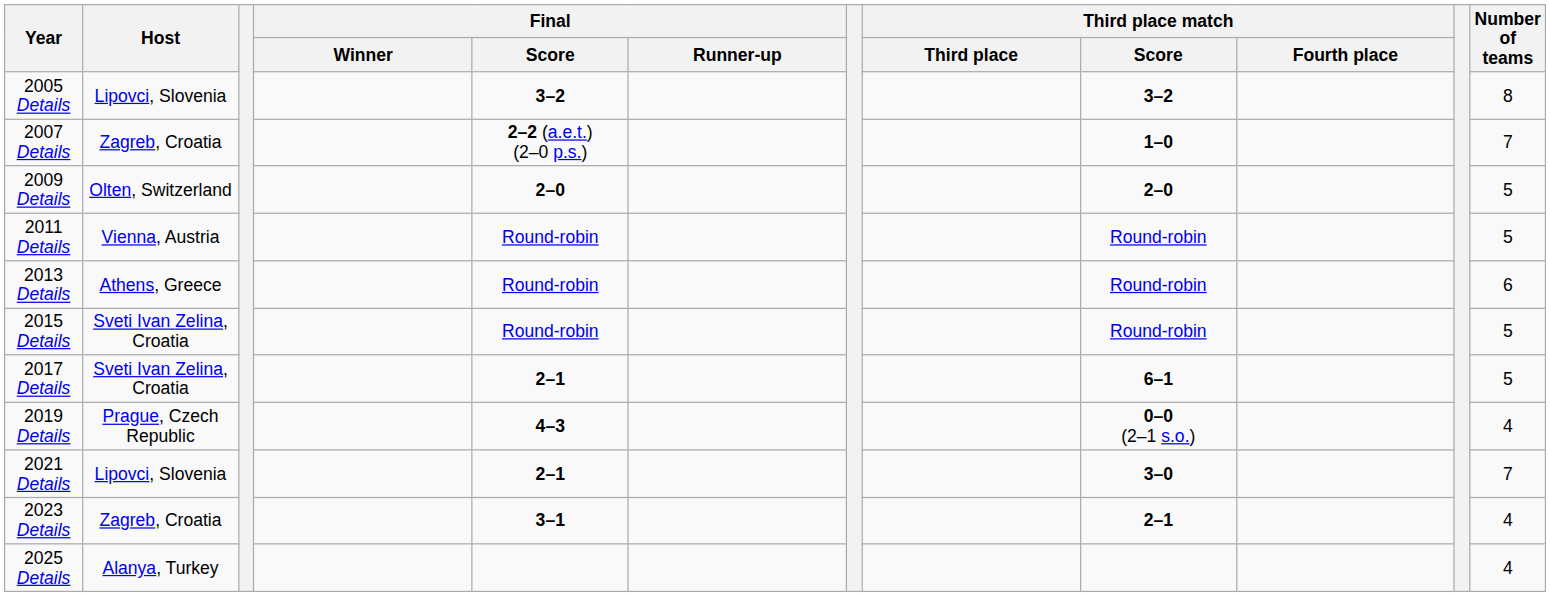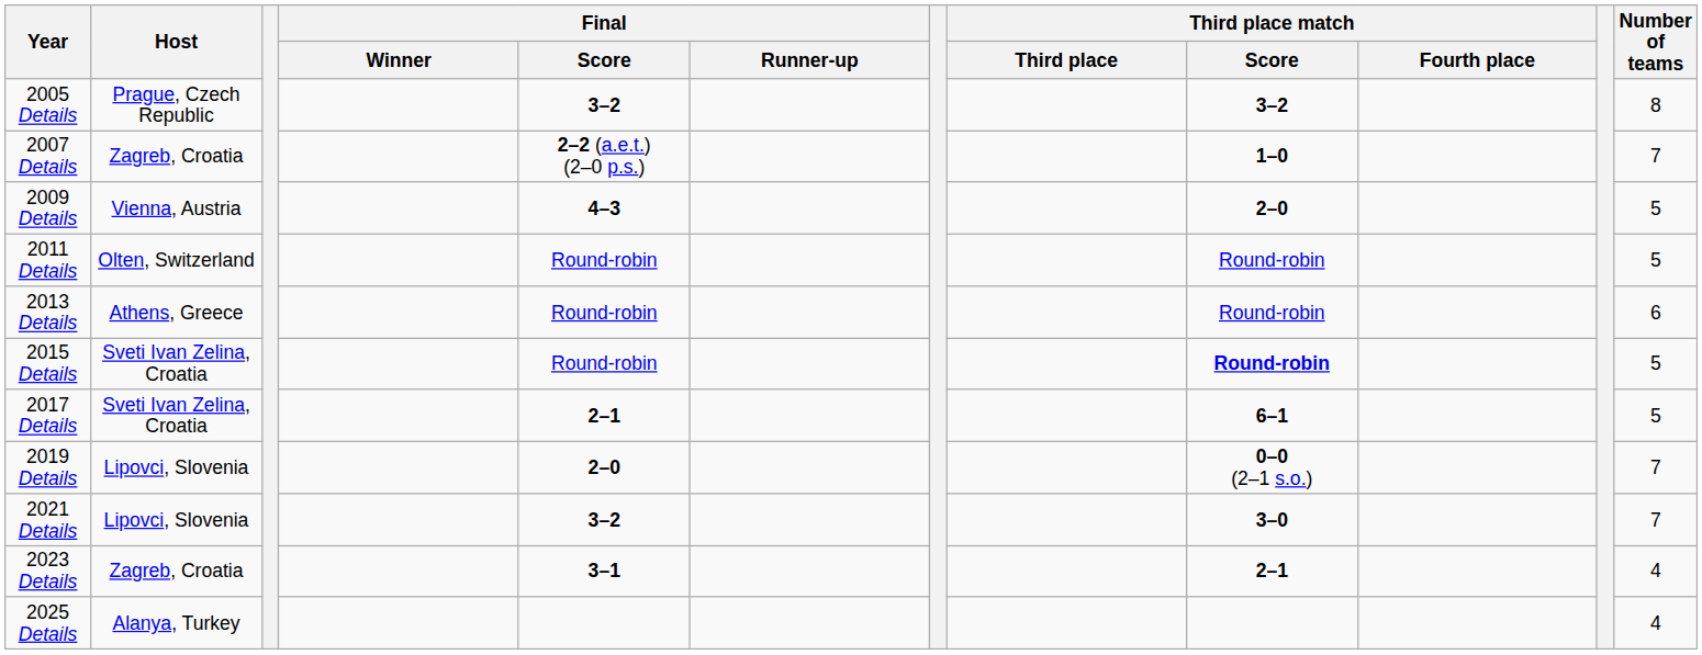 <table class="wikitable" style="text-align:center;width:100%; font-size:90%;">
 <tr>
 <th rowspan=2 width=5%>Year</th>
 <th rowspan=2 width=10%>Host</th>
 <th width=1% rowspan=13></th>
 <th colspan=3>Final</th>
 <th width=1% rowspan=13></th>
 <th colspan=3>Third place match</th>
 <th width=1% rowspan=13></th>
 <th width=4% rowspan=2>Number of teams</th>
 </tr>
 <tr>
 <th width=14%>Winner</th>
 <th width=10%>Score</th>
 <th width=14%>Runner-up</th>
 <th width=14%>Third place</th>
 <th width=10%>Score</th>
 <th width=14%>Fourth place</th>
 </tr>
 <tr>
 <td>2005<br><em><a href='#'>Details</a></em></td>
-<td><a href='#'>Lipovci</a>, Slovenia</td>
+<td><a href='#'>Prague</a>, Czech Republic</td>
 <td><strong></strong></td>
 <td><strong>3–2</strong></td>
 <td></td>
 <td></td>
 <td><strong>3–2</strong></td>
 <td></td>
 <td>8</td>
 </tr>
 <tr>
 <td>2007<br><em><a href='#'>Details</a></em></td>
 <td><a href='#'>Zagreb</a>, Croatia</td>
 <td><strong></strong></td>
 <td><strong>2–2</strong> (<a href='#'>a.e.t.</a>)<br>(2–0 <a href='#'>p.s.</a>)</td>
 <td></td>
 <td></td>
 <td><strong>1–0</strong></td>
 <td></td>
 <td>7</td>
 </tr>
 <tr>
 <td>2009<br><em><a href='#'>Details</a></em></td>
-<td><a href='#'>Olten</a>, Switzerland</td>
+<td><a href='#'>Vienna</a>, Austria</td>
 <td><strong></strong></td>
-<td><strong>2–0</strong></td>
+<td><strong>4–3</strong></td>
 <td></td>
 <td></td>
 <td><strong>2–0</strong></td>
 <td></td>
 <td>5</td>
 </tr>
 <tr>
 <td>2011<br><em><a href='#'>Details</a></em></td>
-<td><a href='#'>Vienna</a>, Austria</td>
+<td><a href='#'>Olten</a>, Switzerland</td>
 <td><strong></strong></td>
 <td><a href='#'>Round-robin</a></td>
 <td></td>
 <td></td>
 <td><a href='#'>Round-robin</a></td>
 <td></td>
 <td>5</td>
 </tr>
 <tr>
 <td>2013<br><em><a href='#'>Details</a></em></td>
 <td><a href='#'>Athens</a>, Greece</td>
 <td><strong></strong></td>
 <td><a href='#'>Round-robin</a></td>
 <td></td>
 <td></td>
 <td><a href='#'>Round-robin</a></td>
 <td></td>
 <td>6</td>
 </tr>
 <tr>
 <td>2015<br><em><a href='#'>Details</a></em></td>
 <td><a href='#'>Sveti Ivan Zelina</a>, Croatia</td>
 <td><strong></strong></td>
 <td><a href='#'>Round-robin</a></td>
 <td></td>
 <td></td>
-<td><a href='#'>Round-robin</a></td>
+<td><strong><a href='#'>Round-robin</a></strong></td>
 <td></td>
 <td>5</td>
 </tr>
 <tr>
 <td>2017<br><em><a href='#'>Details</a></em></td>
 <td><a href='#'>Sveti Ivan Zelina</a>, Croatia</td>
 <td><strong></strong></td>
 <td><strong>2–1</strong></td>
 <td></td>
 <td></td>
 <td><strong>6–1</strong></td>
 <td></td>
 <td>5</td>
 </tr>
 <tr>
 <td>2019<br><em><a href='#'>Details</a></em></td>
-<td><a href='#'>Prague</a>, Czech Republic</td>
+<td><a href='#'>Lipovci</a>, Slovenia</td>
 <td><strong></strong></td>
-<td><strong>4–3</strong></td>
+<td><strong>2–0</strong></td>
 <td></td>
 <td></td>
 <td><strong>0–0</strong><br>(2–1 <a href='#'>s.o.</a>)</td>
 <td></td>
-<td>4</td>
+<td>7</td>
 </tr>
 <tr>
 <td>2021<br><em><a href='#'>Details</a></em></td>
 <td><a href='#'>Lipovci</a>, Slovenia</td>
 <td><strong></strong></td>
-<td><strong>2–1</strong></td>
+<td><strong>3–2</strong></td>
 <td></td>
 <td></td>
 <td><strong>3–0</strong></td>
 <td></td>
 <td>7</td>
 </tr>
 <tr>
 <td>2023<br><em><a href='#'>Details</a></em></td>
 <td><a href='#'>Zagreb</a>, Croatia</td>
 <td><strong></strong></td>
 <td><strong>3–1</strong></td>
 <td></td>
 <td></td>
 <td><strong>2–1</strong></td>
 <td></td>
 <td>4</td>
 </tr>
 <tr>
 <td>2025<br><em><a href='#'>Details</a></em></td>
 <td><a href='#'>Alanya</a>, Turkey</td>
 <td></td>
 <td></td>
 <td></td>
 <td></td>
 <td></td>
 <td></td>
 <td>4</td>
 </tr>
 </table>
